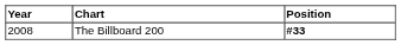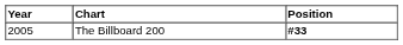 <table border=1 cellspacing=0 cellpadding=2 width="550">
 <tr>
 <th align="left" valign="top">Year</th>
 <th align="left" valign="top">Chart</th>
 <th align="left" valign="top">Position</th>
 </tr>
 <tr>
-<td align="left" valign="top">2008</td>
+<td align="left" valign="top">2005</td>
 <td align="left" valign="top">The Billboard 200</td>
 <td align="left" valign="top"><strong>#33</strong></td>
 </tr>
 <tr>
 </tr>
 </table>
